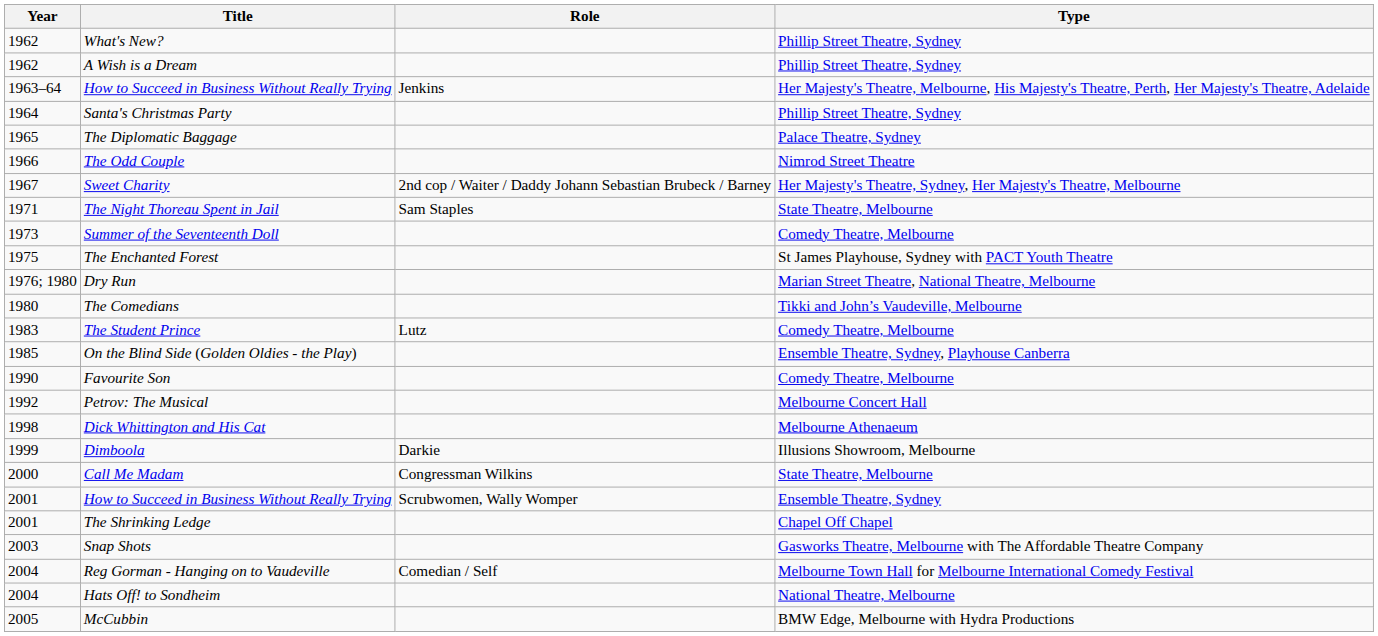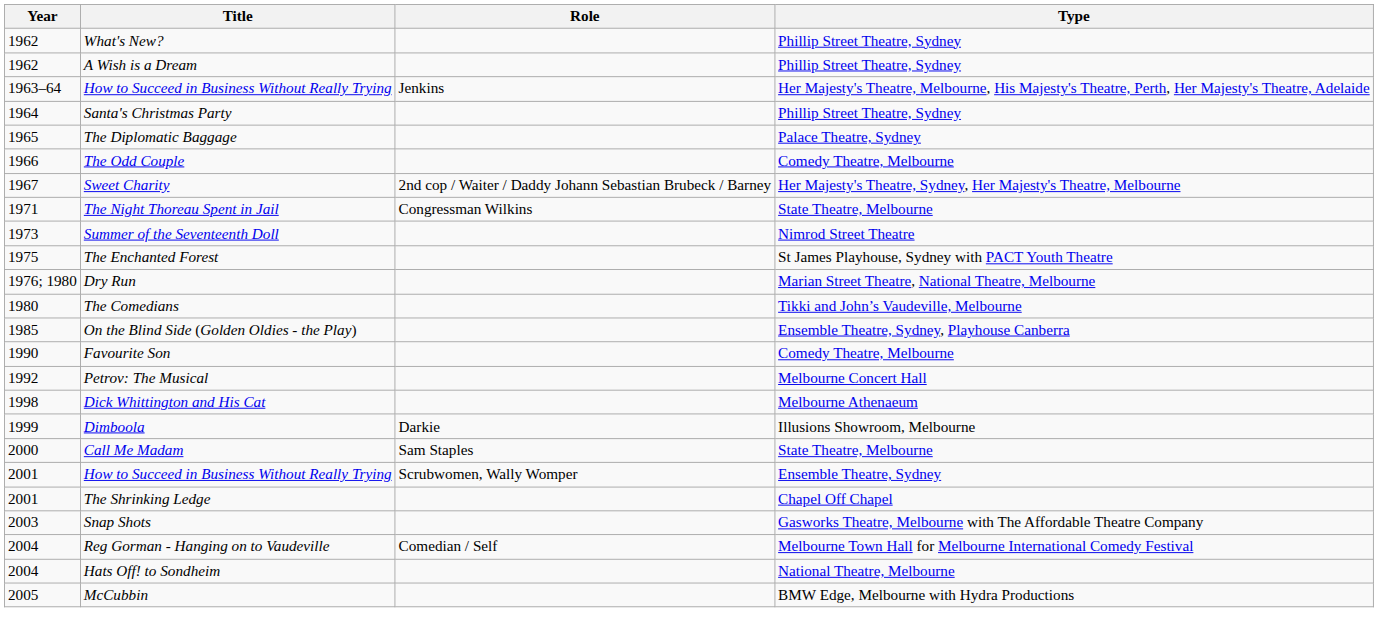 <table class="wikitable">
 <tr>
 <th>Year</th>
 <th>Title</th>
 <th>Role</th>
 <th>Type</th>
 </tr>
 <tr>
 <td>1962</td>
 <td><em>What's New?</em></td>
 <td></td>
 <td><a href='#'>Phillip Street Theatre, Sydney</a></td>
 </tr>
 <tr>
 <td>1962</td>
 <td><em>A Wish is a Dream</em></td>
 <td></td>
 <td><a href='#'>Phillip Street Theatre, Sydney</a></td>
 </tr>
 <tr>
 <td>1963–64</td>
 <td><em><a href='#'>How to Succeed in Business Without Really Trying</a></em></td>
 <td>Jenkins</td>
 <td><a href='#'>Her Majesty's Theatre, Melbourne</a>, <a href='#'>His Majesty's Theatre, Perth</a>, <a href='#'>Her Majesty's Theatre, Adelaide</a></td>
 </tr>
 <tr>
 <td>1964</td>
 <td><em>Santa's Christmas Party</em></td>
 <td></td>
 <td><a href='#'>Phillip Street Theatre, Sydney</a></td>
 </tr>
 <tr>
 <td>1965</td>
 <td><em>The Diplomatic Baggage</em></td>
 <td></td>
 <td><a href='#'>Palace Theatre, Sydney</a></td>
 </tr>
 <tr>
 <td>1966</td>
 <td><em><a href='#'>The Odd Couple</a></em></td>
 <td></td>
-<td><a href='#'>Nimrod Street Theatre</a></td>
+<td><a href='#'>Comedy Theatre, Melbourne</a></td>
 </tr>
 <tr>
 <td>1967</td>
 <td><em><a href='#'>Sweet Charity</a></em></td>
 <td>2nd cop / Waiter / Daddy Johann Sebastian Brubeck / Barney</td>
 <td><a href='#'>Her Majesty's Theatre, Sydney</a>, <a href='#'>Her Majesty's Theatre, Melbourne</a></td>
 </tr>
 <tr>
 <td>1971</td>
 <td><em><a href='#'>The Night Thoreau Spent in Jail</a></em></td>
-<td>Sam Staples</td>
+<td>Congressman Wilkins</td>
 <td><a href='#'>State Theatre, Melbourne</a></td>
 </tr>
 <tr>
 <td>1973</td>
 <td><em><a href='#'>Summer of the Seventeenth Doll</a></em></td>
 <td></td>
-<td><a href='#'>Comedy Theatre, Melbourne</a></td>
+<td><a href='#'>Nimrod Street Theatre</a></td>
 </tr>
 <tr>
 <td>1975</td>
 <td><em>The Enchanted Forest</em></td>
 <td></td>
 <td>St James Playhouse, Sydney with <a href='#'>PACT Youth Theatre</a></td>
 </tr>
 <tr>
 <td>1976; 1980</td>
 <td><em>Dry Run</em></td>
 <td></td>
 <td><a href='#'>Marian Street Theatre</a>, <a href='#'>National Theatre, Melbourne</a></td>
 </tr>
 <tr>
 <td>1980</td>
 <td><em>The Comedians</em></td>
 <td></td>
 <td><a href='#'>Tikki and John’s Vaudeville, Melbourne</a></td>
-</tr>
-<tr>
-<td>1983</td>
-<td><em><a href='#'>The Student Prince</a></em></td>
-<td>Lutz</td>
-<td><a href='#'>Comedy Theatre, Melbourne</a></td>
 </tr>
 <tr>
 <td>1985</td>
 <td><em>On the Blind Side</em> (<em>Golden Oldies - the Play</em>)</td>
 <td></td>
 <td><a href='#'>Ensemble Theatre, Sydney</a>, <a href='#'>Playhouse Canberra</a></td>
 </tr>
 <tr>
 <td>1990</td>
 <td><em>Favourite Son</em></td>
 <td></td>
 <td><a href='#'>Comedy Theatre, Melbourne</a></td>
 </tr>
 <tr>
 <td>1992</td>
 <td><em>Petrov: The Musical</em></td>
 <td></td>
 <td><a href='#'>Melbourne Concert Hall</a></td>
 </tr>
 <tr>
 <td>1998</td>
 <td><em><a href='#'>Dick Whittington and His Cat</a></em></td>
 <td></td>
 <td><a href='#'>Melbourne Athenaeum</a></td>
 </tr>
 <tr>
 <td>1999</td>
 <td><em><a href='#'>Dimboola</a></em></td>
 <td>Darkie</td>
 <td>Illusions Showroom, Melbourne</td>
 </tr>
 <tr>
 <td>2000</td>
 <td><em><a href='#'>Call Me Madam</a></em></td>
-<td>Congressman Wilkins</td>
+<td>Sam Staples</td>
 <td><a href='#'>State Theatre, Melbourne</a></td>
 </tr>
 <tr>
 <td>2001</td>
 <td><em><a href='#'>How to Succeed in Business Without Really Trying</a></em></td>
 <td>Scrubwomen, Wally Womper</td>
 <td><a href='#'>Ensemble Theatre, Sydney</a></td>
 </tr>
 <tr>
 <td>2001</td>
 <td><em>The Shrinking Ledge</em></td>
 <td></td>
 <td><a href='#'>Chapel Off Chapel</a></td>
 </tr>
 <tr>
 <td>2003</td>
 <td><em>Snap Shots</em></td>
 <td></td>
 <td><a href='#'>Gasworks Theatre, Melbourne</a> with The Affordable Theatre Company</td>
 </tr>
 <tr>
 <td>2004</td>
 <td><em>Reg Gorman - Hanging on to Vaudeville</em></td>
 <td>Comedian / Self</td>
 <td><a href='#'>Melbourne Town Hall</a> for <a href='#'>Melbourne International Comedy Festival</a></td>
 </tr>
 <tr>
 <td>2004</td>
 <td><em>Hats Off! to Sondheim</em></td>
 <td></td>
 <td><a href='#'>National Theatre, Melbourne</a></td>
 </tr>
 <tr>
 <td>2005</td>
 <td><em>McCubbin</em></td>
 <td></td>
 <td>BMW Edge, Melbourne with Hydra Productions</td>
 </tr>
 </table>
